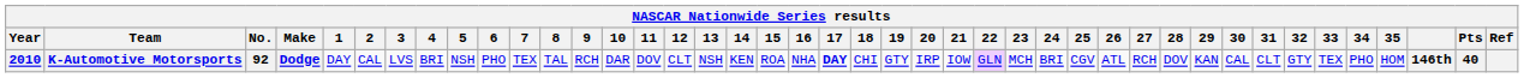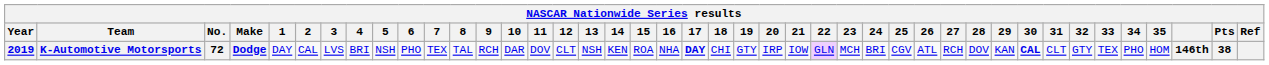 <table class="wikitable" style="text-align:center; font-size:75%">
 <tr>
 <th colspan=42><a href='#'>NASCAR Nationwide Series</a> results</th>
 </tr>
 <tr>
 <th>Year</th>
 <th>Team</th>
 <th>No.</th>
 <th>Make</th>
 <th>1</th>
 <th>2</th>
 <th>3</th>
 <th>4</th>
 <th>5</th>
 <th>6</th>
 <th>7</th>
 <th>8</th>
 <th>9</th>
 <th>10</th>
 <th>11</th>
 <th>12</th>
 <th>13</th>
 <th>14</th>
 <th>15</th>
 <th>16</th>
 <th>17</th>
 <th>18</th>
 <th>19</th>
 <th>20</th>
 <th>21</th>
 <th>22</th>
 <th>23</th>
 <th>24</th>
 <th>25</th>
 <th>26</th>
 <th>27</th>
 <th>28</th>
 <th>29</th>
 <th>30</th>
 <th>31</th>
 <th>32</th>
 <th>33</th>
 <th>34</th>
 <th>35</th>
 <th></th>
 <th>Pts</th>
 <th>Ref</th>
 </tr>
 <tr>
-<th><a href='#'>2010</a></th>
+<th><a href='#'>2019</a></th>
 <th><a href='#'>K-Automotive Motorsports</a></th>
-<th>92</th>
+<th>72</th>
 <th><a href='#'>Dodge</a></th>
 <td><a href='#'>DAY</a></td>
 <td><a href='#'>CAL</a></td>
 <td><a href='#'>LVS</a></td>
 <td><a href='#'>BRI</a></td>
 <td><a href='#'>NSH</a></td>
 <td><a href='#'>PHO</a></td>
 <td><a href='#'>TEX</a></td>
 <td><a href='#'>TAL</a></td>
 <td><a href='#'>RCH</a></td>
 <td><a href='#'>DAR</a></td>
 <td><a href='#'>DOV</a></td>
 <td><a href='#'>CLT</a></td>
 <td><a href='#'>NSH</a></td>
 <td><a href='#'>KEN</a></td>
 <td><a href='#'>ROA</a></td>
 <td><a href='#'>NHA</a></td>
 <td><strong><a href='#'>DAY</a></strong></td>
 <td><a href='#'>CHI</a></td>
 <td><a href='#'>GTY</a></td>
 <td><a href='#'>IRP</a></td>
 <td><a href='#'>IOW</a></td>
 <td style="background:#EFCFFF;"><a href='#'>GLN</a><br></td>
 <td><a href='#'>MCH</a></td>
 <td><a href='#'>BRI</a></td>
 <td><a href='#'>CGV</a></td>
 <td><a href='#'>ATL</a></td>
 <td><a href='#'>RCH</a></td>
 <td><a href='#'>DOV</a></td>
 <td><a href='#'>KAN</a></td>
-<td><a href='#'>CAL</a></td>
+<td><strong><a href='#'>CAL</a></strong></td>
 <td><a href='#'>CLT</a></td>
 <td><a href='#'>GTY</a></td>
 <td><a href='#'>TEX</a></td>
 <td><a href='#'>PHO</a></td>
 <td><a href='#'>HOM</a></td>
 <th>146th</th>
-<th>40</th>
+<th>38</th>
 <th></th>
 </tr>
 </table>
